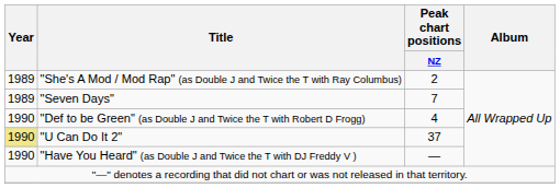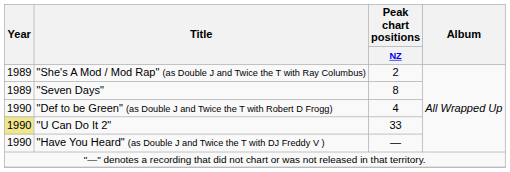 <table class="wikitable plainrowheaders">
 <tr>
 <th rowspan="2"  width="1em">Year</th>
 <th rowspan="2">Title</th>
 <th width="3em">Peak chart positions</th>
 <th rowspan="2">Album</th>
 </tr>
 <tr>
 <th><small><a href='#'>NZ</a></small></th>
 </tr>
 <tr>
 <td>1989</td>
 <td>"She's A Mod / Mod Rap" <small>(as Double J and Twice the T with Ray Columbus)</small></td>
 <td align="center">2</td>
 <td rowspan=5><em>All Wrapped Up</em></td>
 </tr>
 <tr>
 <td>1989</td>
 <td>"Seven Days"</td>
-<td align="center">7</td>
+<td align="center">8</td>
 </tr>
 <tr>
 <td>1990</td>
 <td>"Def to be Green" <small>(as Double J and Twice the T with Robert D Frogg)</small></td>
 <td align="center">4</td>
 </tr>
 <tr>
 <td style="background: khaki;">1990</td>
 <td>"U Can Do It 2"</td>
-<td align="center">37</td>
+<td align="center">33</td>
 </tr>
 <tr>
 <td>1990</td>
 <td>"Have You Heard" <small>(as Double J and Twice the T with DJ Freddy V )</small></td>
 <td align="center">—</td>
 </tr>
 <tr>
 <td colspan="4" style="font-size:90%" align="center">"—" denotes a recording that did not chart or was not released in that territory.</td>
 </tr>
 <tr>
 </tr>
 </table>
